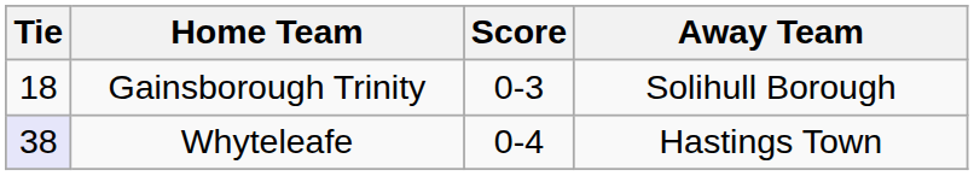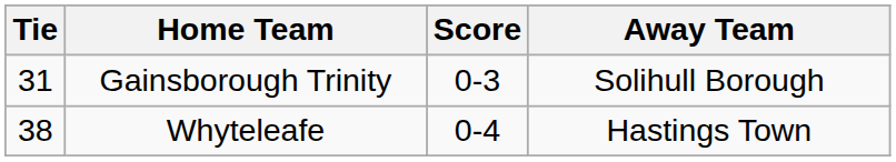 <table class="wikitable" style="text-align:center;">
 <tr>
 <th width=20>Tie</th>
 <th width=175>Home Team</th>
 <th width=20>Score</th>
 <th width=175>Away Team</th>
 </tr>
 <tr>
-<td>18</td>
+<td>31</td>
 <td>Gainsborough Trinity</td>
 <td>0-3</td>
 <td>Solihull Borough</td>
 </tr>
 <tr>
-<td style="background: lavender;">38</td>
+<td>38</td>
 <td>Whyteleafe</td>
 <td>0-4</td>
 <td>Hastings Town</td>
 </tr>
 </table>
